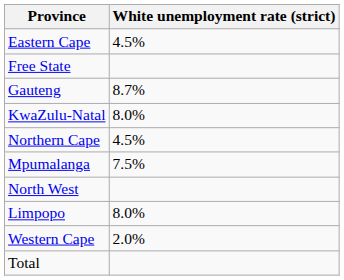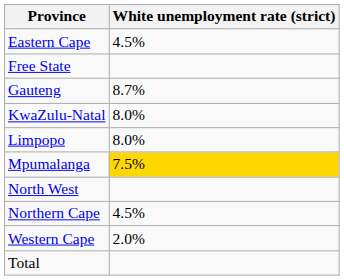 <table class="wikitable">
 <tr>
 <th>Province</th>
 <th>White unemployment rate (strict)</th>
 </tr>
 <tr>
 <td><a href='#'>Eastern Cape</a></td>
 <td>4.5%</td>
 </tr>
 <tr>
 <td><a href='#'>Free State</a></td>
 <td></td>
 </tr>
 <tr>
 <td><a href='#'>Gauteng</a></td>
 <td>8.7%</td>
 </tr>
 <tr>
 <td><a href='#'>KwaZulu-Natal</a></td>
 <td>8.0%</td>
 </tr>
 <tr>
-<td><a href='#'>Northern Cape</a></td>
-<td>4.5%</td>
+<td><a href='#'>Limpopo</a></td>
+<td>8.0%</td>
 </tr>
 <tr>
 <td><a href='#'>Mpumalanga</a></td>
-<td>7.5%</td>
+<td style="background: gold;">7.5%</td>
 </tr>
 <tr>
 <td><a href='#'>North West</a></td>
 <td></td>
 </tr>
 <tr>
-<td><a href='#'>Limpopo</a></td>
-<td>8.0%</td>
+<td><a href='#'>Northern Cape</a></td>
+<td>4.5%</td>
 </tr>
 <tr>
 <td><a href='#'>Western Cape</a></td>
 <td>2.0%</td>
 </tr>
 <tr>
 <td>Total</td>
 <td></td>
 </tr>
 </table>
